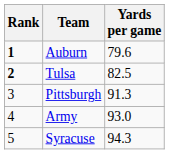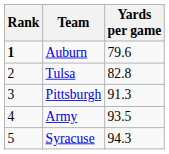 <table class="wikitable sortable">
 <tr>
 <th>Rank</th>
 <th>Team</th>
 <th>Yards<br>per game</th>
 </tr>
 <tr>
 <td><strong>1</strong></td>
 <td><a href='#'>Auburn</a></td>
 <td>79.6</td>
 </tr>
 <tr>
-<td><strong>2</strong></td>
+<td>2</td>
 <td><a href='#'>Tulsa</a></td>
-<td>82.5</td>
+<td>82.8</td>
 </tr>
 <tr>
 <td>3</td>
 <td><a href='#'>Pittsburgh</a></td>
 <td>91.3</td>
 </tr>
 <tr>
 <td>4</td>
 <td><a href='#'>Army</a></td>
-<td>93.0</td>
+<td>93.5</td>
 </tr>
 <tr>
 <td>5</td>
 <td><a href='#'>Syracuse</a></td>
 <td>94.3</td>
 </tr>
 </table>
